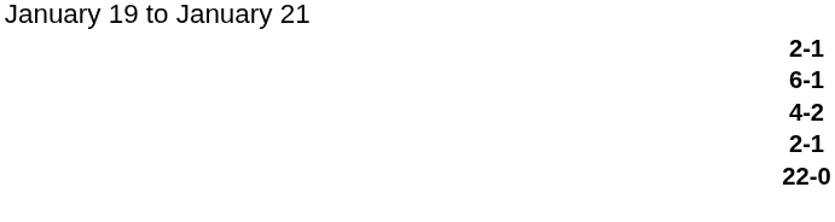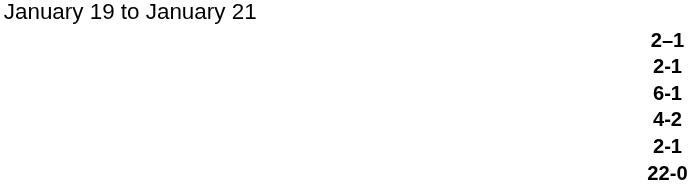 <table style="width:100%;" cellspacing="1">
 <tr>
 <th width=25%></th>
 <th width=2%></th>
 <th width=6%></th>
 <th width=2%></th>
 <th width=25%></th>
 </tr>
 <tr>
 <td>January 19 to January 21</td>
+</tr>
+<tr style=font-size:90%>
+<td align=right><strong></strong></td>
+<td></td>
+<td align=center><strong>2–1</strong></td>
+<td></td>
+<td><strong></strong></td>
+<td></td>
 </tr>
 <tr style=font-size:90%>
 <td align=right><strong></strong></td>
 <td></td>
 <td align=center><strong>2-1</strong></td>
 <td></td>
 <td><strong></strong></td>
 <td></td>
 </tr>
 <tr style=font-size:90%>
 <td align=right><strong></strong></td>
 <td></td>
 <td align=center><strong>6-1</strong></td>
 <td></td>
 <td><strong></strong></td>
 <td></td>
 </tr>
 <tr style=font-size:90%>
 <td align=right><strong></strong></td>
 <td></td>
 <td align=center><strong>4-2</strong></td>
 <td></td>
 <td><strong></strong></td>
 <td></td>
 </tr>
 <tr style=font-size:90%>
 <td align=right><strong></strong></td>
 <td></td>
 <td align=center><strong>2-1</strong></td>
 <td></td>
 <td><strong></strong></td>
 <td></td>
 </tr>
 <tr style=font-size:90%>
 <td align=right><strong></strong></td>
 <td></td>
 <td align=center><strong>22-0</strong></td>
 <td></td>
 <td><strong></strong></td>
 <td></td>
 </tr>
 </table>
